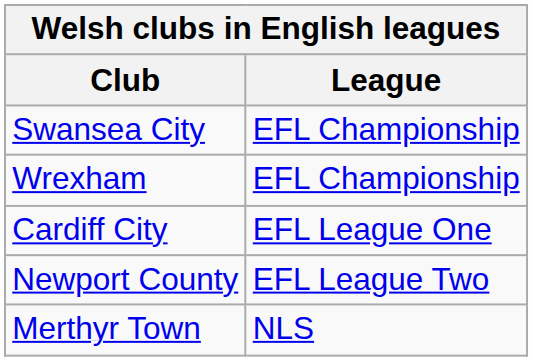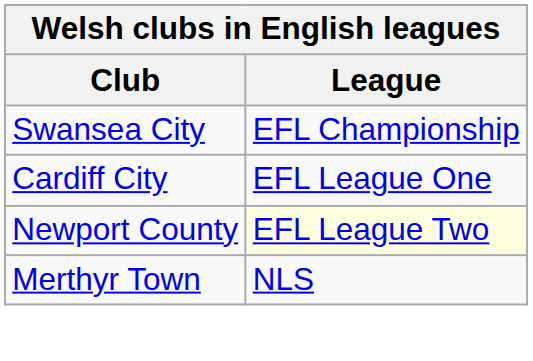 <table class="wikitable sortable">
 <tr>
 <th colspan="2">Welsh clubs in English leagues</th>
 </tr>
 <tr>
 <th>Club</th>
 <th>League</th>
 </tr>
 <tr>
 <td><a href='#'>Swansea City</a></td>
 <td><a href='#'>EFL Championship</a></td>
 </tr>
 <tr>
-<td><a href='#'>Wrexham</a></td>
-<td><a href='#'>EFL Championship </a></td>
-</tr>
-<tr>
 <td><a href='#'>Cardiff City</a></td>
 <td><a href='#'>EFL League One</a></td>
 </tr>
 <tr>
 <td><a href='#'>Newport County</a></td>
-<td><a href='#'>EFL League Two</a></td>
+<td style="background: lightyellow;"><a href='#'>EFL League Two</a></td>
 </tr>
 <tr>
 <td><a href='#'>Merthyr Town</a></td>
 <td><a href='#'>NLS</a></td>
 </tr>
 </table>
